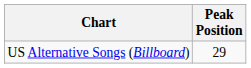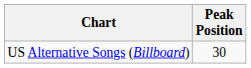 <table class="wikitable">
 <tr>
 <th>Chart</th>
 <th>Peak<br>Position</th>
 </tr>
 <tr>
 <td>US <a href='#'>Alternative Songs</a> (<a href='#'><em>Billboard</em></a>)</td>
-<td style="text-align:center;">29</td>
+<td style="text-align:center;">30</td>
 </tr>
 </table>
